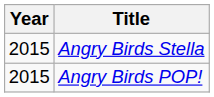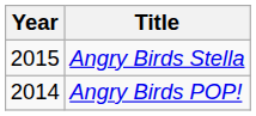 <table class="wikitable">
 <tr>
 <th>Year</th>
 <th>Title</th>
 </tr>
 <tr>
 <td>2015</td>
 <td><em><a href='#'>Angry Birds Stella</a></em></td>
 </tr>
 <tr>
-<td>2015</td>
+<td>2014</td>
 <td><em><a href='#'>Angry Birds POP!</a></em></td>
 </tr>
 </table>
